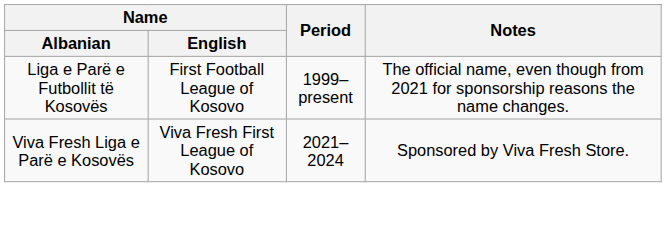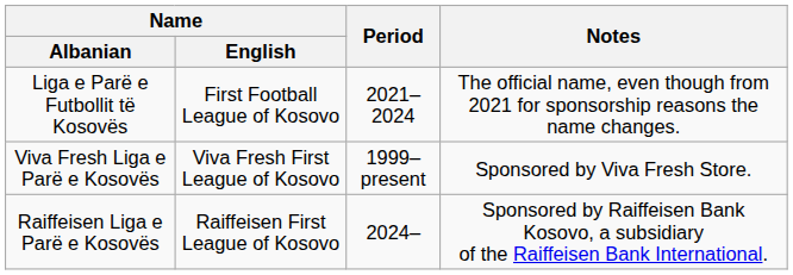 <table class="wikitable" style="text-align:center;font-size:95%;">
 <tr>
 <th colspan="2">Name</th>
 <th rowspan="2">Period</th>
 <th rowspan="2">Notes</th>
 </tr>
 <tr>
 <th>Albanian</th>
 <th>English</th>
 </tr>
 <tr>
 <td>Liga e Parë e Futbollit të Kosovës</td>
 <td>First Football League of Kosovo</td>
-<td>1999–present</td>
+<td>2021–2024</td>
 <td>The official name, even though from 2021 for sponsorship reasons the name changes.</td>
 </tr>
 <tr>
 <td>Viva Fresh Liga e Parë e Kosovës</td>
 <td>Viva Fresh First League of Kosovo</td>
-<td>2021–2024</td>
+<td>1999–present</td>
 <td>Sponsored by Viva Fresh Store.</td>
 </tr>
+<tr>
+<td>Raiffeisen Liga e Parë e Kosovës</td>
+<td>Raiffeisen First League of Kosovo</td>
+<td>2024–</td>
+<td>Sponsored by Raiffeisen Bank Kosovo, a subsidiary<br>of the <a href='#'>Raiffeisen Bank International</a>.</td>
+</tr>
 </table>
